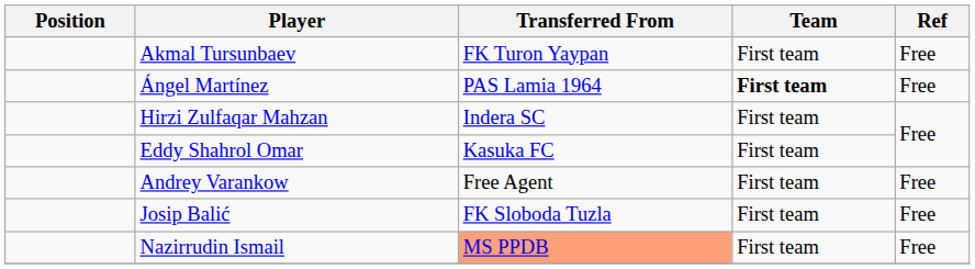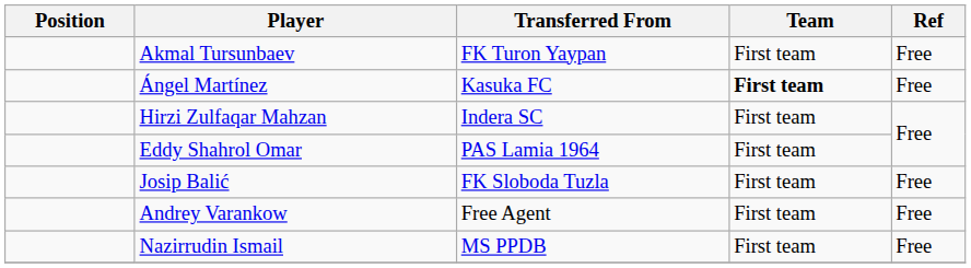 <table class="wikitable sortable" style="width:60%; text-align:center; font-size:100%; text-align:left;">
 <tr>
 <th>Position</th>
 <th>Player</th>
 <th>Transferred From</th>
 <th>Team</th>
 <th>Ref</th>
 </tr>
 <tr>
 <td></td>
 <td> <a href='#'>Akmal Tursunbaev</a></td>
 <td> <a href='#'>FK Turon Yaypan</a></td>
 <td>First team</td>
 <td>Free </td>
 </tr>
 <tr>
 <td></td>
 <td> <a href='#'>Ángel Martínez</a></td>
-<td> <a href='#'>PAS Lamia 1964</a></td>
+<td> <a href='#'>Kasuka FC</a></td>
 <td><strong>First team</strong></td>
 <td>Free </td>
 </tr>
 <tr>
 <td></td>
 <td> <a href='#'>Hirzi Zulfaqar Mahzan</a></td>
 <td> <a href='#'>Indera SC</a></td>
 <td>First team</td>
 <td rowspan=2>Free </td>
 </tr>
 <tr>
 <td></td>
 <td> <a href='#'>Eddy Shahrol Omar</a></td>
-<td> <a href='#'>Kasuka FC</a></td>
+<td> <a href='#'>PAS Lamia 1964</a></td>
 <td>First team</td>
+</tr>
+<tr>
+<td></td>
+<td> <a href='#'>Josip Balić</a></td>
+<td> <a href='#'>FK Sloboda Tuzla</a></td>
+<td>First team</td>
+<td>Free </td>
 </tr>
 <tr>
 <td></td>
 <td> <a href='#'>Andrey Varankow</a></td>
 <td>Free Agent</td>
 <td>First team</td>
 <td>Free </td>
 </tr>
 <tr>
 <td></td>
-<td> <a href='#'>Josip Balić</a></td>
-<td> <a href='#'>FK Sloboda Tuzla</a></td>
-<td>First team</td>
-<td>Free </td>
-</tr>
-<tr>
-<td></td>
 <td> <a href='#'>Nazirrudin Ismail</a></td>
-<td style="background: lightsalmon;"> <a href='#'>MS PPDB</a></td>
+<td> <a href='#'>MS PPDB</a></td>
 <td>First team</td>
 <td>Free </td>
 </tr>
 <tr>
 </tr>
 </table>
